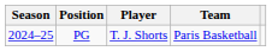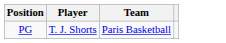 <table class="wikitable sortable">
 <tr>
-<th>Season</th>
 <th>Position</th>
 <th>Player</th>
 <th>Team</th>
 <th class=unsortable></th>
 </tr>
 <tr>
-<td style="text-align:center;"><a href='#'>2024–25</a></td>
 <td style="text-align:center;"><a href='#'>PG</a></td>
 <td>  <a href='#'>T. J. Shorts</a></td>
 <td> <a href='#'>Paris Basketball</a></td>
 <td></td>
 </tr>
 </table>
